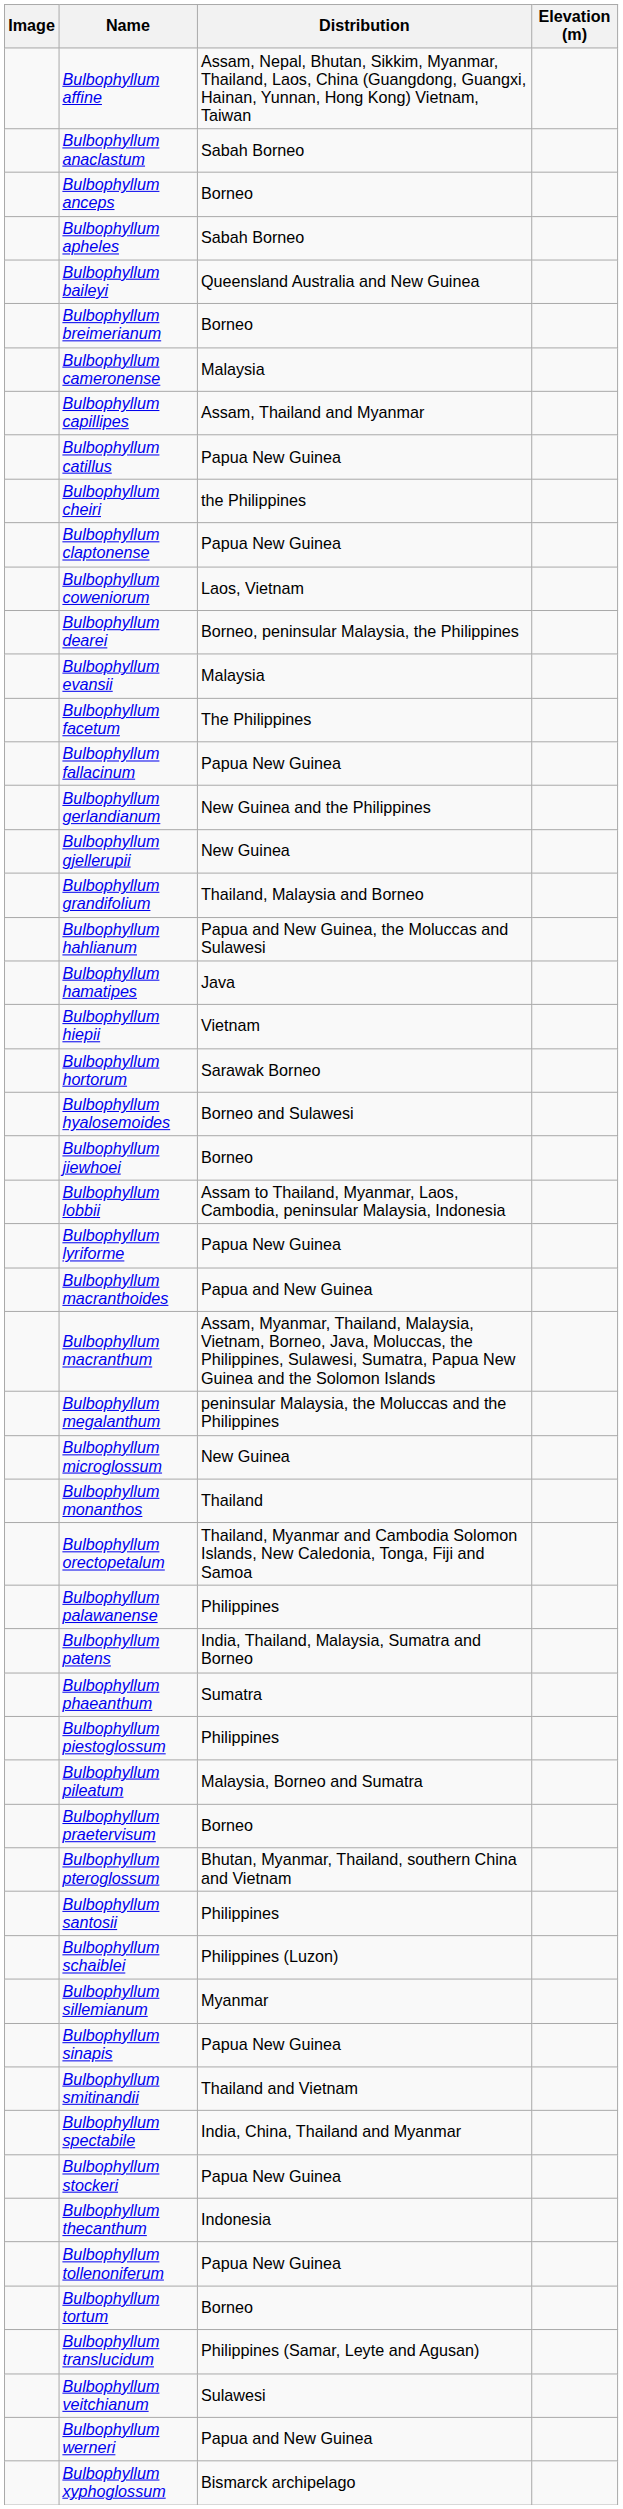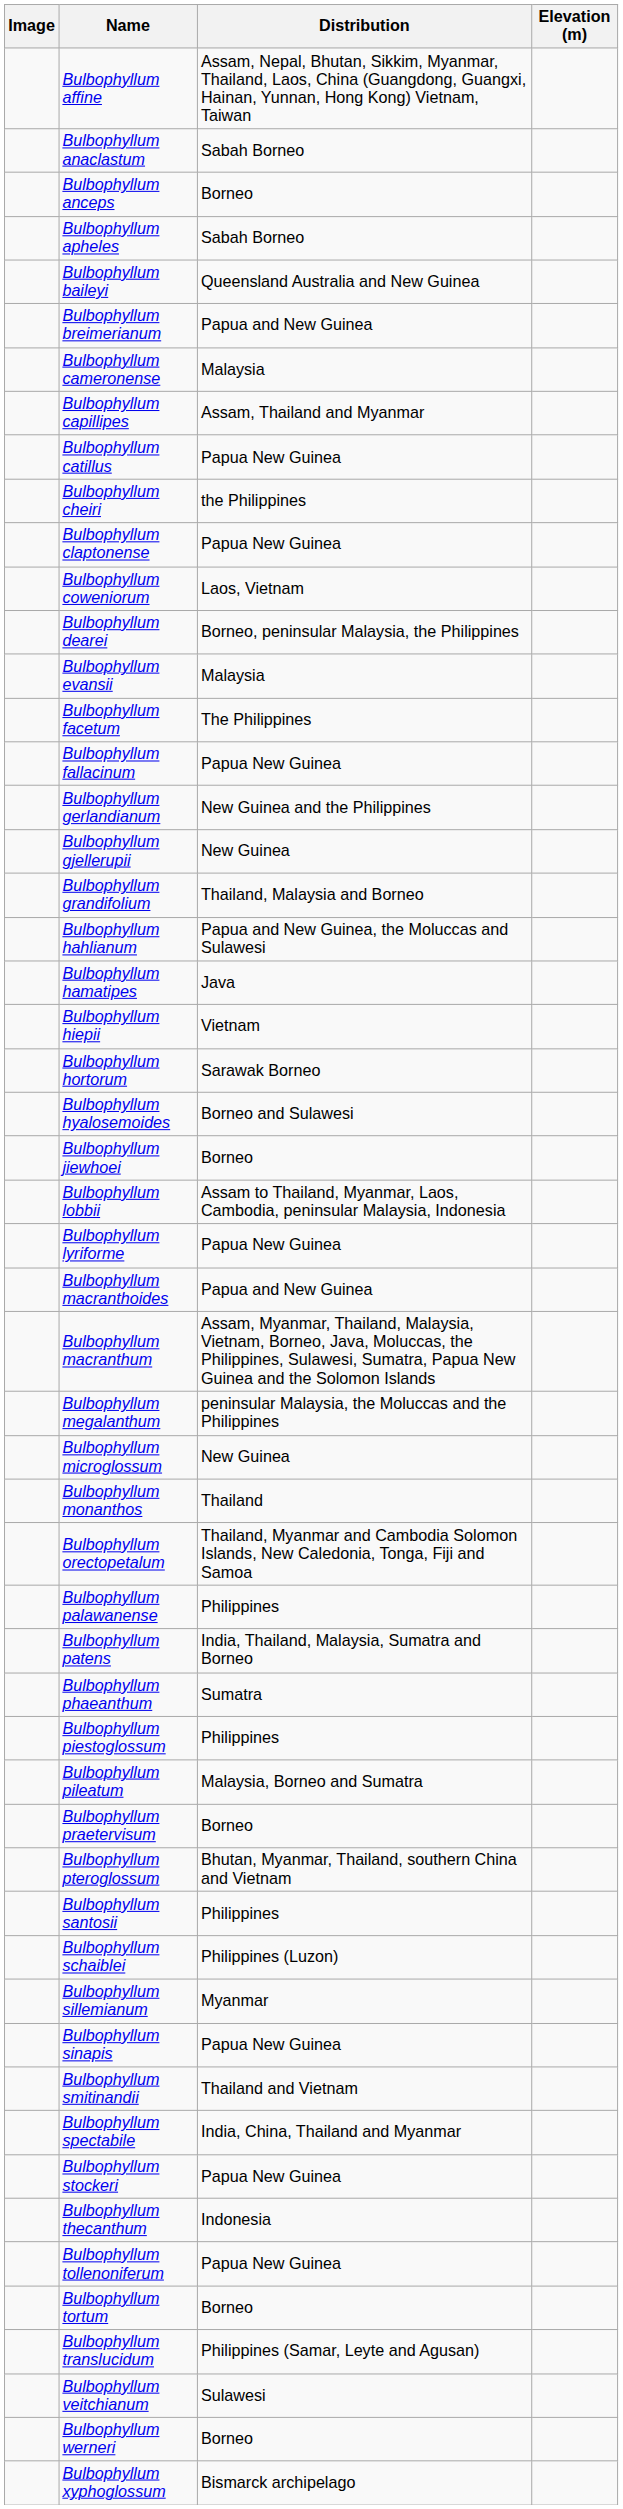 <table class="wikitable collapsible">
 <tr>
 <th>Image</th>
 <th>Name</th>
 <th>Distribution</th>
 <th>Elevation (m)</th>
 </tr>
 <tr>
 <td></td>
 <td><em><a href='#'>Bulbophyllum affine</a></em> </td>
 <td>Assam, Nepal, Bhutan, Sikkim, Myanmar, Thailand, Laos, China (Guangdong, Guangxi, Hainan, Yunnan, Hong Kong) Vietnam, Taiwan</td>
 <td></td>
 </tr>
 <tr>
 <td></td>
 <td><em><a href='#'>Bulbophyllum anaclastum</a></em> </td>
 <td>Sabah Borneo</td>
 <td></td>
 </tr>
 <tr>
 <td></td>
 <td><em><a href='#'>Bulbophyllum anceps</a></em> </td>
 <td>Borneo</td>
 <td></td>
 </tr>
 <tr>
 <td></td>
 <td><em><a href='#'>Bulbophyllum apheles</a></em> </td>
 <td>Sabah Borneo</td>
 <td></td>
 </tr>
 <tr>
 <td></td>
 <td><em><a href='#'>Bulbophyllum baileyi</a></em> </td>
 <td>Queensland Australia and New Guinea</td>
 <td></td>
 </tr>
 <tr>
 <td></td>
 <td><em><a href='#'>Bulbophyllum breimerianum</a></em> </td>
-<td>Borneo</td>
+<td>Papua and New Guinea</td>
 <td></td>
 </tr>
 <tr>
 <td></td>
 <td><em><a href='#'>Bulbophyllum cameronense</a></em> </td>
 <td>Malaysia</td>
 <td></td>
 </tr>
 <tr>
 <td></td>
 <td><em><a href='#'>Bulbophyllum capillipes</a></em> </td>
 <td>Assam, Thailand and Myanmar</td>
 <td></td>
 </tr>
 <tr>
 <td></td>
 <td><em><a href='#'>Bulbophyllum catillus</a></em> </td>
 <td>Papua New Guinea</td>
 <td></td>
 </tr>
 <tr>
 <td></td>
 <td><em><a href='#'>Bulbophyllum cheiri</a></em> </td>
 <td>the Philippines</td>
 <td></td>
 </tr>
 <tr>
 <td></td>
 <td><em><a href='#'>Bulbophyllum claptonense</a></em> </td>
 <td>Papua New Guinea</td>
 <td></td>
 </tr>
 <tr>
 <td></td>
 <td><em><a href='#'>Bulbophyllum coweniorum</a></em> </td>
 <td>Laos, Vietnam</td>
 <td></td>
 </tr>
 <tr>
 <td></td>
 <td><em><a href='#'>Bulbophyllum dearei</a></em> </td>
 <td>Borneo, peninsular Malaysia, the Philippines</td>
 <td></td>
 </tr>
 <tr>
 <td></td>
 <td><em><a href='#'>Bulbophyllum evansii</a></em> </td>
 <td>Malaysia</td>
 <td></td>
 </tr>
 <tr>
 <td></td>
 <td><em><a href='#'>Bulbophyllum facetum</a></em> </td>
 <td>The Philippines</td>
 <td></td>
 </tr>
 <tr>
 <td></td>
 <td><em><a href='#'>Bulbophyllum fallacinum</a></em> </td>
 <td>Papua New Guinea</td>
 <td></td>
 </tr>
 <tr>
 <td></td>
 <td><em><a href='#'>Bulbophyllum gerlandianum</a></em> </td>
 <td>New Guinea and the Philippines</td>
 <td></td>
 </tr>
 <tr>
 <td></td>
 <td><em><a href='#'>Bulbophyllum gjellerupii</a></em> </td>
 <td>New Guinea</td>
 <td></td>
 </tr>
 <tr>
 <td></td>
 <td><em><a href='#'>Bulbophyllum grandifolium</a></em> </td>
 <td>Thailand, Malaysia and Borneo</td>
 <td></td>
 </tr>
 <tr>
 <td></td>
 <td><em><a href='#'>Bulbophyllum hahlianum</a></em> </td>
 <td>Papua and New Guinea, the Moluccas and Sulawesi</td>
 <td></td>
 </tr>
 <tr>
 <td></td>
 <td><em><a href='#'>Bulbophyllum hamatipes</a></em> </td>
 <td>Java</td>
 <td></td>
 </tr>
 <tr>
 <td></td>
 <td><em><a href='#'>Bulbophyllum hiepii</a></em> </td>
 <td>Vietnam</td>
 <td></td>
 </tr>
 <tr>
 <td></td>
 <td><em><a href='#'>Bulbophyllum hortorum</a></em> </td>
 <td>Sarawak Borneo</td>
 <td></td>
 </tr>
 <tr>
 <td></td>
 <td><em><a href='#'>Bulbophyllum hyalosemoides</a></em> </td>
 <td>Borneo and Sulawesi</td>
 <td></td>
 </tr>
 <tr>
 <td></td>
 <td><em><a href='#'>Bulbophyllum jiewhoei</a></em> </td>
 <td>Borneo</td>
 <td></td>
 </tr>
 <tr>
 <td></td>
 <td><em><a href='#'>Bulbophyllum lobbii</a></em> </td>
 <td>Assam to Thailand, Myanmar, Laos, Cambodia, peninsular Malaysia, Indonesia</td>
 <td></td>
 </tr>
 <tr>
 <td></td>
 <td><em><a href='#'>Bulbophyllum lyriforme</a></em> </td>
 <td>Papua New Guinea</td>
 <td></td>
 </tr>
 <tr>
 <td></td>
 <td><em><a href='#'>Bulbophyllum macranthoides</a></em> </td>
 <td>Papua and New Guinea</td>
 <td></td>
 </tr>
 <tr>
 <td></td>
 <td><em><a href='#'>Bulbophyllum macranthum</a></em> </td>
 <td>Assam, Myanmar, Thailand, Malaysia, Vietnam, Borneo, Java, Moluccas, the Philippines, Sulawesi, Sumatra, Papua New Guinea and the Solomon Islands</td>
 <td></td>
 </tr>
 <tr>
 <td></td>
 <td><em><a href='#'>Bulbophyllum megalanthum</a></em> </td>
 <td>peninsular Malaysia, the Moluccas and the Philippines</td>
 <td></td>
 </tr>
 <tr>
 <td></td>
 <td><em><a href='#'>Bulbophyllum microglossum</a></em> </td>
 <td>New Guinea</td>
 <td></td>
 </tr>
 <tr>
 <td></td>
 <td><em><a href='#'>Bulbophyllum monanthos</a></em> </td>
 <td>Thailand</td>
 <td></td>
 </tr>
 <tr>
 <td></td>
 <td><em><a href='#'>Bulbophyllum orectopetalum</a></em> </td>
 <td>Thailand, Myanmar and Cambodia Solomon Islands, New Caledonia, Tonga, Fiji and Samoa</td>
 <td></td>
 </tr>
 <tr>
 <td></td>
 <td><em><a href='#'>Bulbophyllum palawanense</a></em> </td>
 <td>Philippines</td>
 <td></td>
 </tr>
 <tr>
 <td></td>
 <td><em><a href='#'>Bulbophyllum patens</a></em> </td>
 <td>India, Thailand, Malaysia, Sumatra and Borneo</td>
 <td></td>
 </tr>
 <tr>
 <td></td>
 <td><em><a href='#'>Bulbophyllum phaeanthum</a></em> </td>
 <td>Sumatra</td>
 <td></td>
 </tr>
 <tr>
 <td></td>
 <td><em><a href='#'>Bulbophyllum piestoglossum</a></em> </td>
 <td>Philippines</td>
 <td></td>
 </tr>
 <tr>
 <td></td>
 <td><em><a href='#'>Bulbophyllum pileatum</a></em> </td>
 <td>Malaysia, Borneo and Sumatra</td>
 <td></td>
 </tr>
 <tr>
 <td></td>
 <td><em><a href='#'>Bulbophyllum praetervisum</a></em> </td>
 <td>Borneo</td>
 <td></td>
 </tr>
 <tr>
 <td></td>
 <td><em><a href='#'>Bulbophyllum pteroglossum</a></em> </td>
 <td>Bhutan, Myanmar, Thailand, southern China and Vietnam</td>
 <td></td>
 </tr>
 <tr>
 <td></td>
 <td><em><a href='#'>Bulbophyllum santosii</a></em> </td>
 <td>Philippines</td>
 <td></td>
 </tr>
 <tr>
 <td></td>
 <td><em><a href='#'>Bulbophyllum schaiblei</a></em> </td>
 <td>Philippines (Luzon)</td>
 <td></td>
 </tr>
 <tr>
 <td></td>
 <td><em><a href='#'>Bulbophyllum sillemianum</a></em> </td>
 <td>Myanmar</td>
 <td></td>
 </tr>
 <tr>
 <td></td>
 <td><em><a href='#'>Bulbophyllum sinapis</a></em> </td>
 <td>Papua New Guinea</td>
 <td></td>
 </tr>
 <tr>
 <td></td>
 <td><em><a href='#'>Bulbophyllum smitinandii</a></em> </td>
 <td>Thailand and Vietnam</td>
 <td></td>
 </tr>
 <tr>
 <td></td>
 <td><em><a href='#'>Bulbophyllum spectabile</a></em> </td>
 <td>India, China, Thailand and Myanmar</td>
 <td></td>
 </tr>
 <tr>
 <td></td>
 <td><em><a href='#'>Bulbophyllum stockeri</a></em> </td>
 <td>Papua New Guinea</td>
 <td></td>
 </tr>
 <tr>
 <td></td>
 <td><em><a href='#'>Bulbophyllum thecanthum</a></em> </td>
 <td>Indonesia</td>
 <td></td>
 </tr>
 <tr>
 <td></td>
 <td><em><a href='#'>Bulbophyllum tollenoniferum</a></em> </td>
 <td>Papua New Guinea</td>
 <td></td>
 </tr>
 <tr>
 <td></td>
 <td><em><a href='#'>Bulbophyllum tortum</a></em> </td>
 <td>Borneo</td>
 <td></td>
 </tr>
 <tr>
 <td></td>
 <td><em><a href='#'>Bulbophyllum translucidum</a></em> </td>
 <td>Philippines (Samar, Leyte and Agusan)</td>
 <td></td>
 </tr>
 <tr>
 <td></td>
 <td><em><a href='#'>Bulbophyllum veitchianum</a></em> </td>
 <td>Sulawesi</td>
 <td></td>
 </tr>
 <tr>
 <td></td>
 <td><em><a href='#'>Bulbophyllum werneri</a></em> </td>
-<td>Papua and New Guinea</td>
+<td>Borneo</td>
 <td></td>
 </tr>
 <tr>
 <td></td>
 <td><em><a href='#'>Bulbophyllum xyphoglossum</a></em> </td>
 <td>Bismarck archipelago</td>
 <td></td>
 </tr>
 <tr>
 </tr>
 </table>
